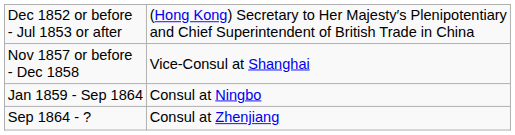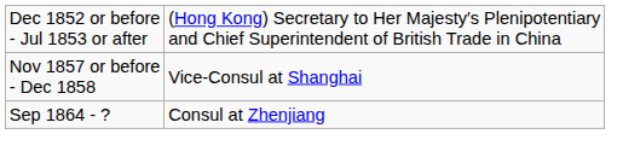 <table class="wikitable">
 <tr align="left">
 <td>Dec 1852 or before<br>- Jul 1853 or after</td>
 <td>(<a href='#'>Hong Kong</a>) Secretary to Her Majesty′s Plenipotentiary<br>and Chief Superintendent of British Trade in China</td>
 </tr>
 <tr align="left">
 <td>Nov 1857 or before<br>- Dec 1858</td>
 <td>Vice-Consul at <a href='#'>Shanghai</a></td>
 </tr>
 <tr align="left">
-<td>Jan 1859 - Sep 1864</td>
-<td>Consul at <a href='#'>Ningbo</a></td>
-</tr>
-<tr align="left">
 <td>Sep 1864 - ?</td>
 <td>Consul at <a href='#'>Zhenjiang</a></td>
 </tr>
 </table>
